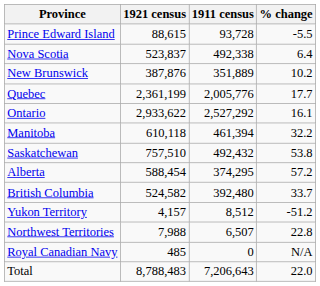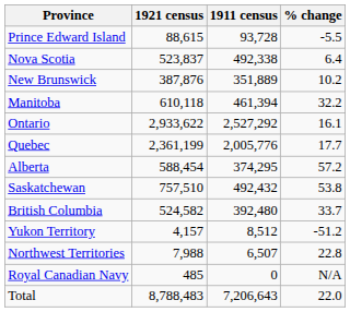 <table class="sortable wikitable">
 <tr>
 <th>Province</th>
 <th>1921 census</th>
 <th>1911 census</th>
 <th>% change</th>
 </tr>
 <tr>
 <td><a href='#'>Prince Edward Island</a></td>
 <td align="right">88,615</td>
 <td align="right">93,728</td>
 <td align="right">-5.5</td>
 </tr>
 <tr>
 <td><a href='#'>Nova Scotia</a></td>
 <td align="right">523,837</td>
 <td align="right">492,338</td>
 <td align="right">6.4</td>
 </tr>
 <tr>
 <td><a href='#'>New Brunswick</a></td>
 <td align="right">387,876</td>
 <td align="right">351,889</td>
 <td align="right">10.2</td>
 </tr>
 <tr>
-<td><a href='#'>Quebec</a></td>
-<td align="right">2,361,199</td>
-<td align="right">2,005,776</td>
-<td align="right">17.7</td>
+<td><a href='#'>Manitoba</a></td>
+<td align="right">610,118</td>
+<td align="right">461,394</td>
+<td align="right">32.2</td>
 </tr>
 <tr>
 <td><a href='#'>Ontario</a></td>
 <td align="right">2,933,622</td>
 <td align="right">2,527,292</td>
 <td align="right">16.1</td>
 </tr>
 <tr>
-<td><a href='#'>Manitoba</a></td>
-<td align="right">610,118</td>
-<td align="right">461,394</td>
-<td align="right">32.2</td>
+<td><a href='#'>Quebec</a></td>
+<td align="right">2,361,199</td>
+<td align="right">2,005,776</td>
+<td align="right">17.7</td>
+</tr>
+<tr>
+<td><a href='#'>Alberta</a></td>
+<td align="right">588,454</td>
+<td align="right">374,295</td>
+<td align="right">57.2</td>
 </tr>
 <tr>
 <td><a href='#'>Saskatchewan</a></td>
 <td align="right">757,510</td>
 <td align="right">492,432</td>
 <td align="right">53.8</td>
-</tr>
-<tr>
-<td><a href='#'>Alberta</a></td>
-<td align="right">588,454</td>
-<td align="right">374,295</td>
-<td align="right">57.2</td>
 </tr>
 <tr>
 <td><a href='#'>British Columbia</a></td>
 <td align="right">524,582</td>
 <td align="right">392,480</td>
 <td align="right">33.7</td>
 </tr>
 <tr>
 <td><a href='#'>Yukon Territory</a></td>
 <td align="right">4,157</td>
 <td align="right">8,512</td>
 <td align="right">-51.2</td>
 </tr>
 <tr>
 <td><a href='#'>Northwest Territories</a></td>
 <td align="right">7,988</td>
 <td align="right">6,507</td>
 <td align="right">22.8</td>
 </tr>
 <tr>
 <td><a href='#'>Royal Canadian Navy</a></td>
 <td align="right">485</td>
 <td align="right">0</td>
 <td align="right">N/A</td>
 </tr>
 <tr>
 <td>Total</td>
 <td align="right">8,788,483</td>
 <td align="right">7,206,643</td>
 <td align="right">22.0</td>
 </tr>
 </table>
